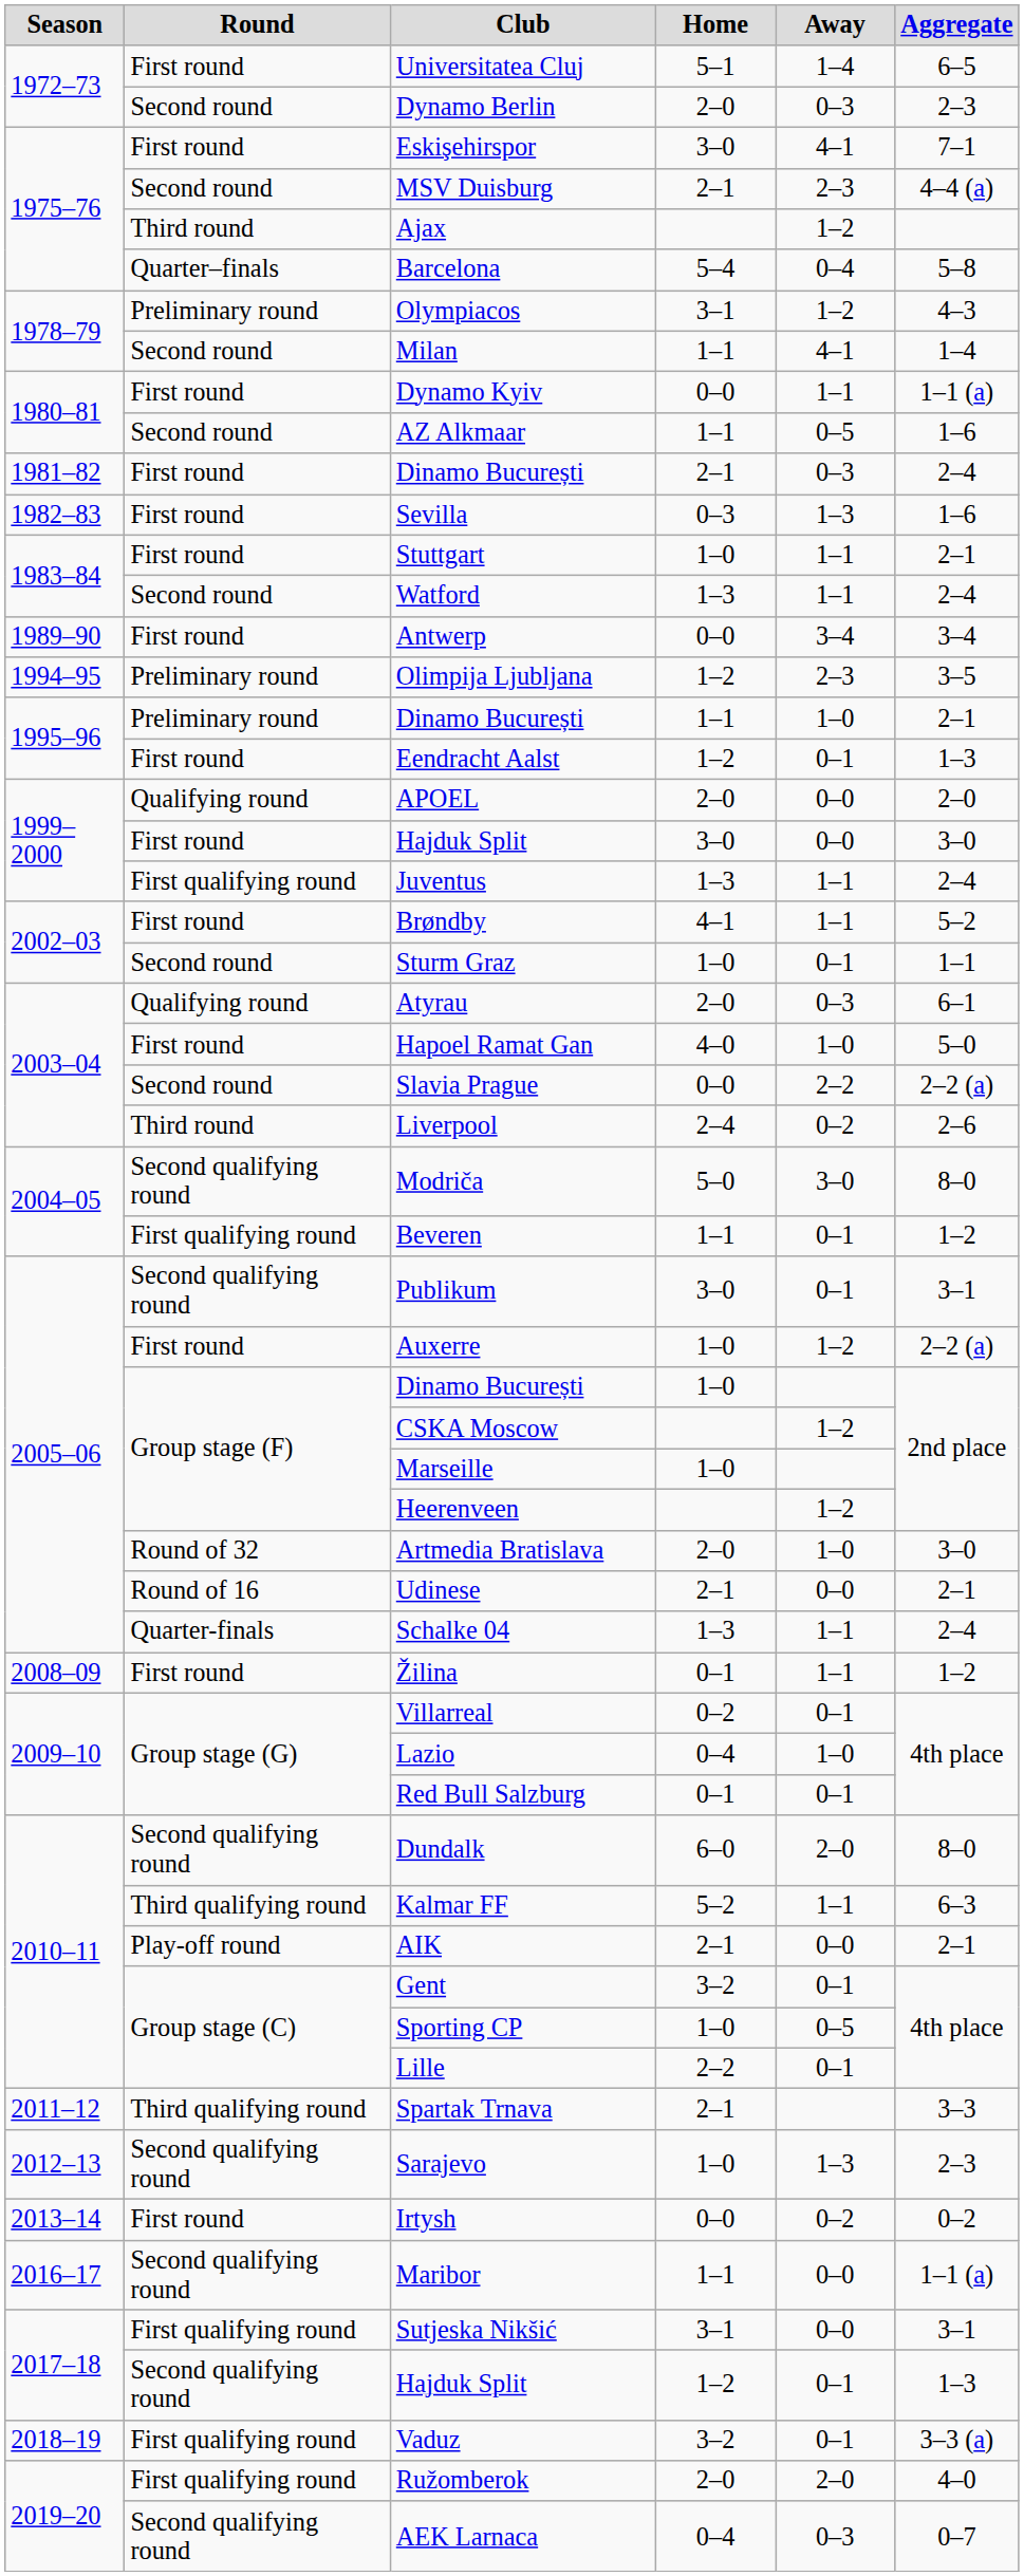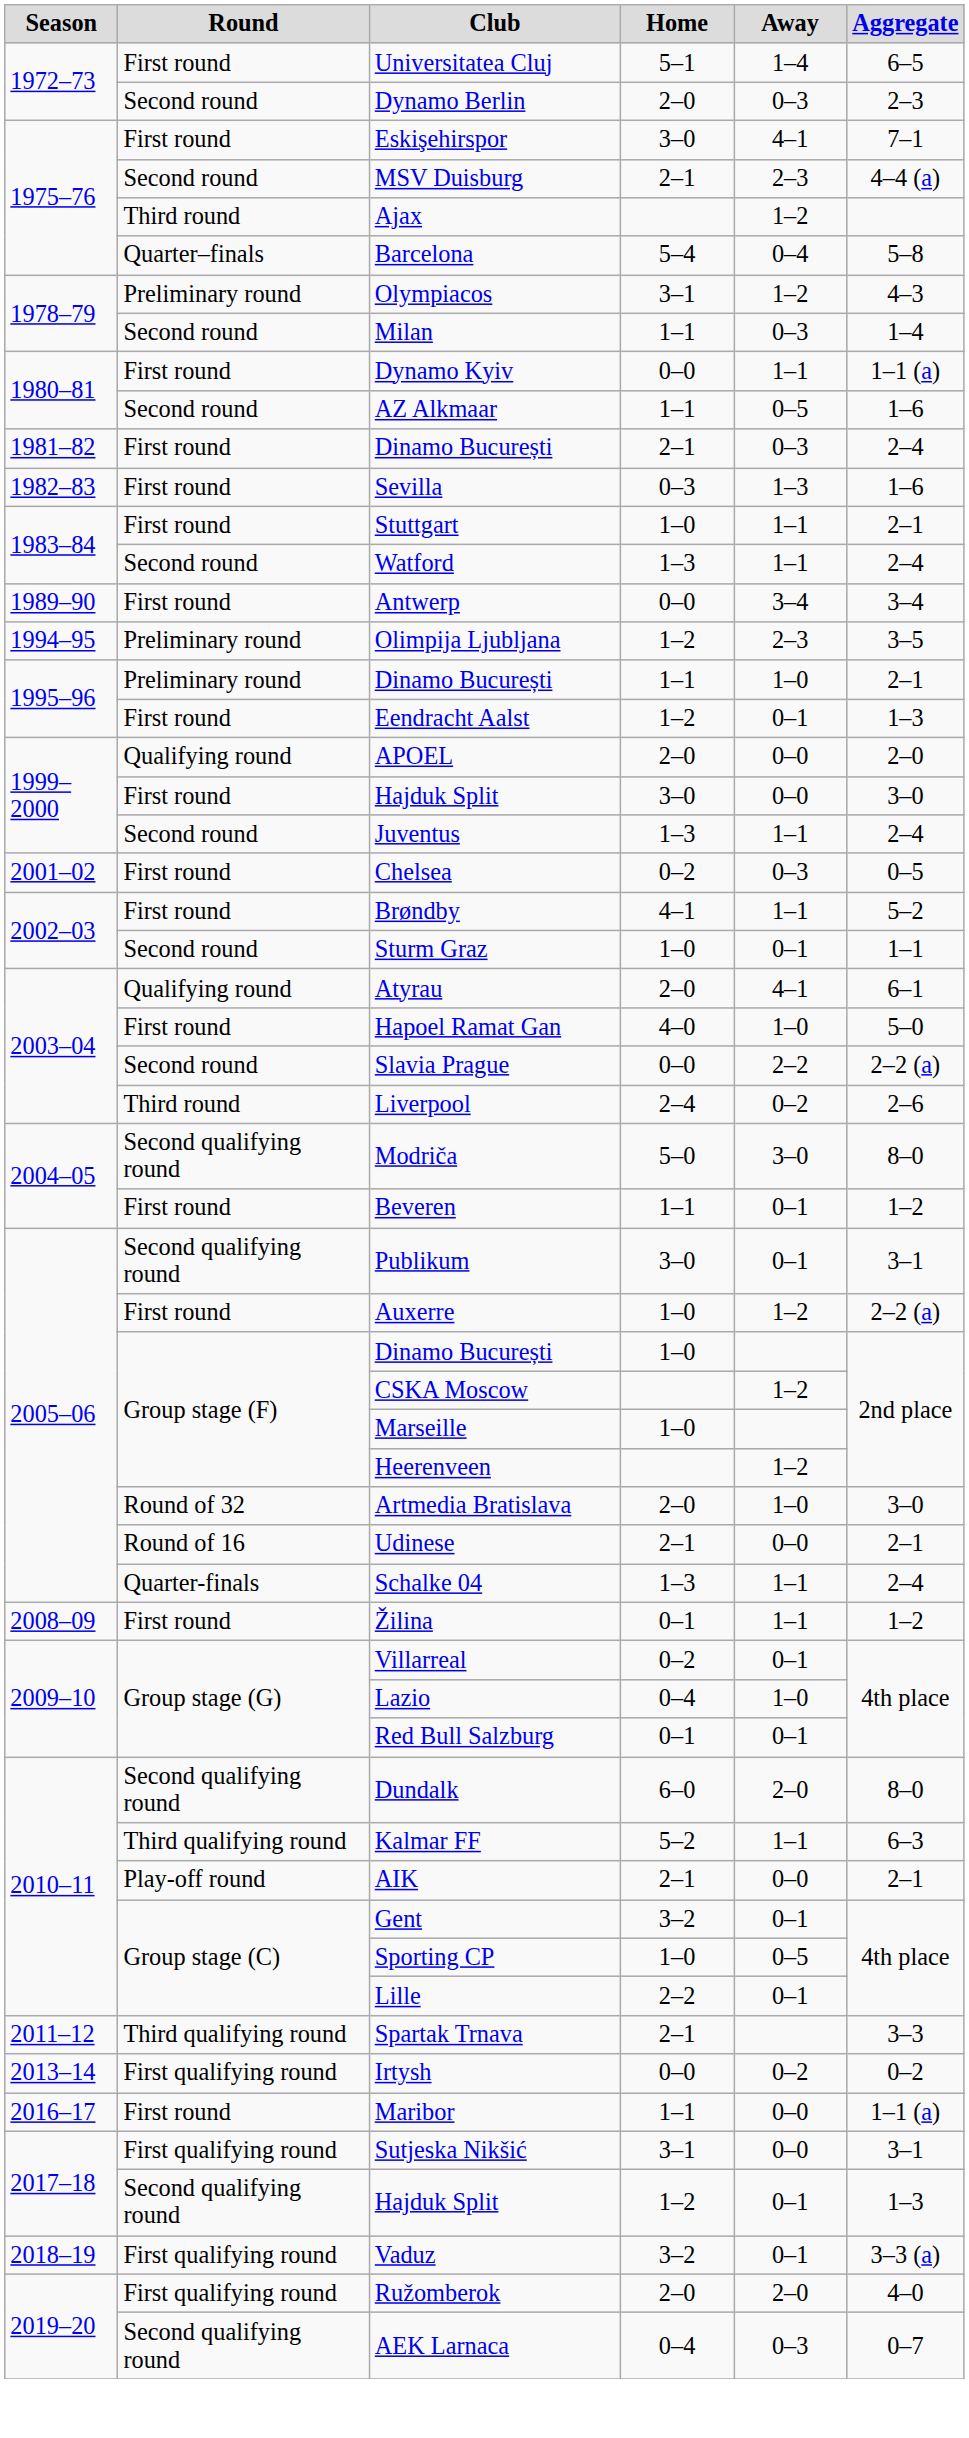 <table class="wikitable" style="text-align: center;">
 <tr>
 <th width="67" style="background:#DCDCDC">Season</th>
 <th width="158" style="background:#DCDCDC">Round</th>
 <th width="158" style="background:#DCDCDC">Club</th>
 <th width="67" style="background:#DCDCDC">Home</th>
 <th width="67" style="background:#DCDCDC">Away</th>
 <th width="67" style="background:#DCDCDC"><a href='#'>Aggregate</a></th>
 </tr>
 <tr>
 <td rowspan=2 align=left><a href='#'>1972–73</a></td>
 <td align=left>First round</td>
 <td align=left> <a href='#'>Universitatea Cluj</a></td>
 <td>5–1</td>
 <td>1–4</td>
 <td>6–5</td>
 </tr>
 <tr>
 <td align=left>Second round</td>
 <td align=left> <a href='#'>Dynamo Berlin</a></td>
 <td>2–0</td>
 <td>0–3</td>
 <td>2–3</td>
 </tr>
 <tr>
 <td rowspan=4 align=left><a href='#'>1975–76</a></td>
 <td align=left>First round</td>
 <td align=left> <a href='#'>Eskişehirspor</a></td>
 <td>3–0</td>
 <td>4–1</td>
 <td>7–1</td>
 </tr>
 <tr>
 <td align=left>Second round</td>
 <td align=left> <a href='#'>MSV Duisburg</a></td>
 <td>2–1</td>
 <td>2–3</td>
 <td>4–4 (<a href='#'>a</a>)</td>
 </tr>
 <tr>
 <td align=left>Third round</td>
 <td align=left> <a href='#'>Ajax</a></td>
 <td></td>
 <td>1–2</td>
 <td></td>
 </tr>
 <tr>
 <td align=left>Quarter–finals</td>
 <td align=left> <a href='#'>Barcelona</a></td>
 <td>5–4</td>
 <td>0–4</td>
 <td>5–8</td>
 </tr>
 <tr>
 <td rowspan=2 align=left><a href='#'>1978–79</a></td>
 <td align=left>Preliminary round</td>
 <td align=left> <a href='#'>Olympiacos</a></td>
 <td>3–1 </td>
 <td>1–2</td>
 <td>4–3</td>
 </tr>
 <tr>
 <td align=left>Second round</td>
 <td align=left> <a href='#'>Milan</a></td>
 <td>1–1</td>
-<td>4–1</td>
+<td>0–3</td>
 <td>1–4</td>
 </tr>
 <tr>
 <td rowspan=2 align=left><a href='#'>1980–81</a></td>
 <td align=left>First round</td>
 <td align=left> <a href='#'>Dynamo Kyiv</a></td>
 <td>0–0</td>
 <td>1–1</td>
 <td>1–1 (<a href='#'>a</a>)</td>
 </tr>
 <tr>
 <td align=left>Second round</td>
 <td align=left> <a href='#'>AZ Alkmaar</a></td>
 <td>1–1</td>
 <td>0–5</td>
 <td>1–6</td>
 </tr>
 <tr>
 <td align=left><a href='#'>1981–82</a></td>
 <td align=left>First round</td>
 <td align=left> <a href='#'>Dinamo București</a></td>
 <td>2–1</td>
 <td>0–3</td>
 <td>2–4</td>
 </tr>
 <tr>
 <td align=left><a href='#'>1982–83</a></td>
 <td align=left>First round</td>
 <td align=left> <a href='#'>Sevilla</a></td>
 <td>0–3</td>
 <td>1–3</td>
 <td>1–6</td>
 </tr>
 <tr>
 <td rowspan=2 align=left><a href='#'>1983–84</a></td>
 <td align=left>First round</td>
 <td align=left> <a href='#'>Stuttgart</a></td>
 <td>1–0</td>
 <td>1–1</td>
 <td>2–1</td>
 </tr>
 <tr>
 <td align=left>Second round</td>
 <td align=left> <a href='#'>Watford</a></td>
 <td>1–3 </td>
 <td>1–1</td>
 <td>2–4</td>
 </tr>
 <tr>
 <td align=left><a href='#'>1989–90</a></td>
 <td align=left>First round</td>
 <td align=left> <a href='#'>Antwerp</a></td>
 <td>0–0</td>
 <td>3–4</td>
 <td>3–4</td>
 </tr>
 <tr>
 <td align=left><a href='#'>1994–95</a></td>
 <td align=left>Preliminary round</td>
 <td align=left> <a href='#'>Olimpija Ljubljana</a></td>
 <td>1–2</td>
 <td>2–3</td>
 <td>3–5</td>
 </tr>
 <tr>
 <td rowspan=2 align=left><a href='#'>1995–96</a></td>
 <td align=left>Preliminary round</td>
 <td align=left> <a href='#'>Dinamo București</a></td>
 <td>1–1 </td>
 <td>1–0</td>
 <td>2–1</td>
 </tr>
 <tr>
 <td align=left>First round</td>
 <td align=left> <a href='#'>Eendracht Aalst</a></td>
 <td>1–2</td>
 <td>0–1</td>
 <td>1–3</td>
 </tr>
 <tr>
 <td rowspan=3 align=left><a href='#'>1999–2000</a></td>
 <td align=left>Qualifying round</td>
 <td align=left> <a href='#'>APOEL</a></td>
 <td>2–0</td>
 <td>0–0</td>
 <td>2–0</td>
 </tr>
 <tr>
 <td align=left>First round</td>
 <td align=left> <a href='#'>Hajduk Split</a></td>
 <td>3–0</td>
 <td>0–0</td>
 <td>3–0</td>
 </tr>
 <tr>
-<td align=left>First qualifying round</td>
+<td align=left>Second round</td>
 <td align=left> <a href='#'>Juventus</a></td>
 <td>1–3</td>
 <td>1–1</td>
 <td>2–4</td>
+</tr>
+<tr>
+<td align=left><a href='#'>2001–02</a></td>
+<td align=left>First round</td>
+<td align=left> <a href='#'>Chelsea</a></td>
+<td>0–2</td>
+<td>0–3</td>
+<td>0–5</td>
 </tr>
 <tr>
 <td rowspan=2 align=left><a href='#'>2002–03</a></td>
 <td align=left>First round</td>
 <td align=left> <a href='#'>Brøndby</a></td>
 <td>4–1</td>
 <td>1–1</td>
 <td>5–2</td>
 </tr>
 <tr>
 <td align=left>Second round</td>
 <td align=left> <a href='#'>Sturm Graz</a></td>
 <td>1–0 </td>
 <td>0–1</td>
 <td>1–1 </td>
 </tr>
 <tr>
 <td rowspan=4 align=left><a href='#'>2003–04</a></td>
 <td align=left>Qualifying round</td>
 <td align=left> <a href='#'>Atyrau</a></td>
 <td>2–0</td>
-<td>0–3</td>
+<td>4–1</td>
 <td>6–1</td>
 </tr>
 <tr>
 <td align=left>First round</td>
 <td align=left> <a href='#'>Hapoel Ramat Gan</a></td>
 <td>4–0</td>
 <td>1–0</td>
 <td>5–0</td>
 </tr>
 <tr>
 <td align=left>Second round</td>
 <td align=left> <a href='#'>Slavia Prague</a></td>
 <td>0–0</td>
 <td>2–2</td>
 <td>2–2 (<a href='#'>a</a>)</td>
 </tr>
 <tr>
 <td align=left>Third round</td>
 <td align=left> <a href='#'>Liverpool</a></td>
 <td>2–4</td>
 <td>0–2</td>
 <td>2–6</td>
 </tr>
 <tr>
 <td rowspan=2 align=left><a href='#'>2004–05</a></td>
 <td align=left>Second qualifying round</td>
 <td align=left> <a href='#'>Modriča</a></td>
 <td>5–0</td>
 <td>3–0</td>
 <td>8–0</td>
 </tr>
 <tr>
-<td align=left>First qualifying round</td>
+<td align=left>First round</td>
 <td align=left> <a href='#'>Beveren</a></td>
 <td>1–1</td>
 <td>0–1</td>
 <td>1–2</td>
 </tr>
 <tr>
 <td rowspan=9 align=left><a href='#'>2005–06</a></td>
 <td align=left>Second qualifying round</td>
 <td align=left> <a href='#'>Publikum</a></td>
 <td>3–0</td>
 <td>0–1</td>
 <td>3–1</td>
 </tr>
 <tr>
 <td align=left>First round</td>
 <td align=left> <a href='#'>Auxerre</a></td>
 <td>1–0</td>
 <td>1–2</td>
 <td>2–2 (<a href='#'>a</a>)</td>
 </tr>
 <tr>
 <td rowspan=4 align=left>Group stage (F)</td>
 <td align=left> <a href='#'>Dinamo București</a></td>
 <td>1–0</td>
 <td></td>
 <td rowspan="4">2nd place</td>
 </tr>
 <tr>
 <td align=left> <a href='#'>CSKA Moscow</a></td>
 <td></td>
 <td>1–2</td>
 </tr>
 <tr>
 <td align=left> <a href='#'>Marseille</a></td>
 <td>1–0</td>
 <td></td>
 </tr>
 <tr>
 <td align=left> <a href='#'>Heerenveen</a></td>
 <td></td>
 <td>1–2</td>
 </tr>
 <tr>
 <td align=left>Round of 32</td>
 <td align=left> <a href='#'>Artmedia Bratislava</a></td>
 <td>2–0</td>
 <td>1–0</td>
 <td>3–0</td>
 </tr>
 <tr>
 <td align=left>Round of 16</td>
 <td align=left> <a href='#'>Udinese</a></td>
 <td>2–1</td>
 <td>0–0</td>
 <td>2–1</td>
 </tr>
 <tr>
 <td align=left>Quarter-finals</td>
 <td align=left> <a href='#'>Schalke 04</a></td>
 <td>1–3</td>
 <td>1–1</td>
 <td>2–4</td>
 </tr>
 <tr>
 <td align=left><a href='#'>2008–09</a></td>
 <td align=left>First round</td>
 <td align=left> <a href='#'>Žilina</a></td>
 <td>0–1</td>
 <td>1–1</td>
 <td>1–2</td>
 </tr>
 <tr>
 <td rowspan=3 align=left><a href='#'>2009–10</a></td>
 <td rowspan=3 align=left>Group stage (G)</td>
 <td align=left> <a href='#'>Villarreal</a></td>
 <td>0–2</td>
 <td>0–1</td>
 <td rowspan="3">4th place</td>
 </tr>
 <tr>
 <td align=left> <a href='#'>Lazio</a></td>
 <td>0–4</td>
 <td>1–0</td>
 </tr>
 <tr>
 <td align=left> <a href='#'>Red Bull Salzburg</a></td>
 <td>0–1</td>
 <td>0–1</td>
 </tr>
 <tr>
 <td rowspan=6 align=left><a href='#'>2010–11</a></td>
 <td align=left>Second qualifying round</td>
 <td align=left> <a href='#'>Dundalk</a></td>
 <td>6–0</td>
 <td>2–0</td>
 <td>8–0</td>
 </tr>
 <tr>
 <td align=left>Third qualifying round</td>
 <td align=left> <a href='#'>Kalmar FF</a></td>
 <td>5–2</td>
 <td>1–1</td>
 <td>6–3</td>
 </tr>
 <tr>
 <td align=left>Play-off round</td>
 <td align=left> <a href='#'>AIK</a></td>
 <td>2–1</td>
 <td>0–0</td>
 <td>2–1</td>
 </tr>
 <tr>
 <td rowspan=3 align=left>Group stage (C)</td>
 <td align=left> <a href='#'>Gent</a></td>
 <td>3–2</td>
 <td>0–1</td>
 <td rowspan="3">4th place</td>
 </tr>
 <tr>
 <td align=left> <a href='#'>Sporting CP</a></td>
 <td>1–0</td>
 <td>0–5</td>
 </tr>
 <tr>
 <td align=left> <a href='#'>Lille</a></td>
 <td>2–2</td>
 <td>0–1</td>
 </tr>
 <tr>
 <td align=left><a href='#'>2011–12</a></td>
 <td align=left>Third qualifying round</td>
 <td align=left> <a href='#'>Spartak Trnava</a></td>
 <td>2–1</td>
 <td></td>
 <td>3–3 </td>
 </tr>
 <tr>
-<td align=left><a href='#'>2012–13</a></td>
-<td align=left>Second qualifying round</td>
-<td align=left> <a href='#'>Sarajevo</a></td>
-<td>1–0</td>
-<td>1–3</td>
-<td>2–3</td>
-</tr>
-<tr>
 <td align=left><a href='#'>2013–14</a></td>
-<td align=left>First round</td>
+<td align=left>First qualifying round</td>
 <td align=left> <a href='#'>Irtysh</a></td>
 <td>0–0</td>
 <td>0–2</td>
 <td>0–2</td>
 </tr>
 <tr>
 <td align=left><a href='#'>2016–17</a></td>
-<td align=left>Second qualifying round</td>
+<td align=left>First round</td>
 <td align=left> <a href='#'>Maribor</a></td>
 <td>1–1</td>
 <td>0–0</td>
 <td>1–1 (<a href='#'>a</a>)</td>
 </tr>
 <tr>
 <td rowspan=2 align=left><a href='#'>2017–18</a></td>
 <td align=left>First qualifying round</td>
 <td align=left> <a href='#'>Sutjeska Nikšić</a></td>
 <td>3–1</td>
 <td>0–0</td>
 <td>3–1</td>
 </tr>
 <tr>
 <td align=left>Second qualifying round</td>
 <td align=left> <a href='#'>Hajduk Split</a></td>
 <td>1–2</td>
 <td>0–1</td>
 <td>1–3</td>
 </tr>
 <tr>
 <td align=left><a href='#'>2018–19</a></td>
 <td align=left>First qualifying round</td>
 <td align=left> <a href='#'>Vaduz</a></td>
 <td>3–2</td>
 <td>0–1</td>
 <td>3–3 (<a href='#'>a</a>)</td>
 </tr>
 <tr>
 <td rowspan=2 align=left><a href='#'>2019–20</a></td>
 <td align=left>First qualifying round</td>
 <td align=left> <a href='#'>Ružomberok</a></td>
 <td>2–0</td>
 <td>2–0</td>
 <td>4–0</td>
 </tr>
 <tr>
 <td align=left>Second qualifying round</td>
 <td align=left> <a href='#'>AEK Larnaca</a></td>
 <td>0–4</td>
 <td>0–3</td>
 <td>0–7</td>
 </tr>
 </table>
